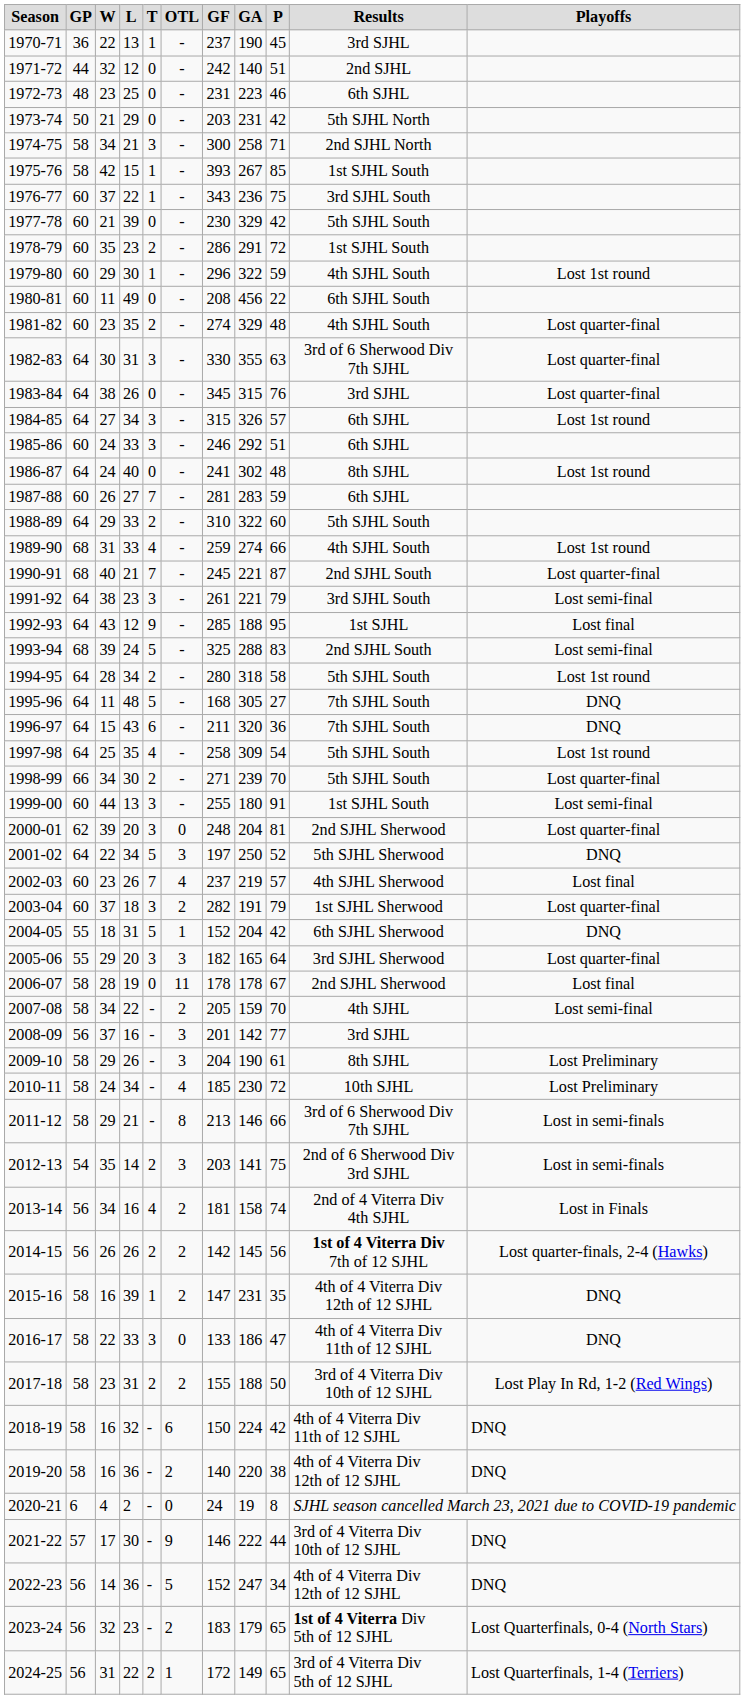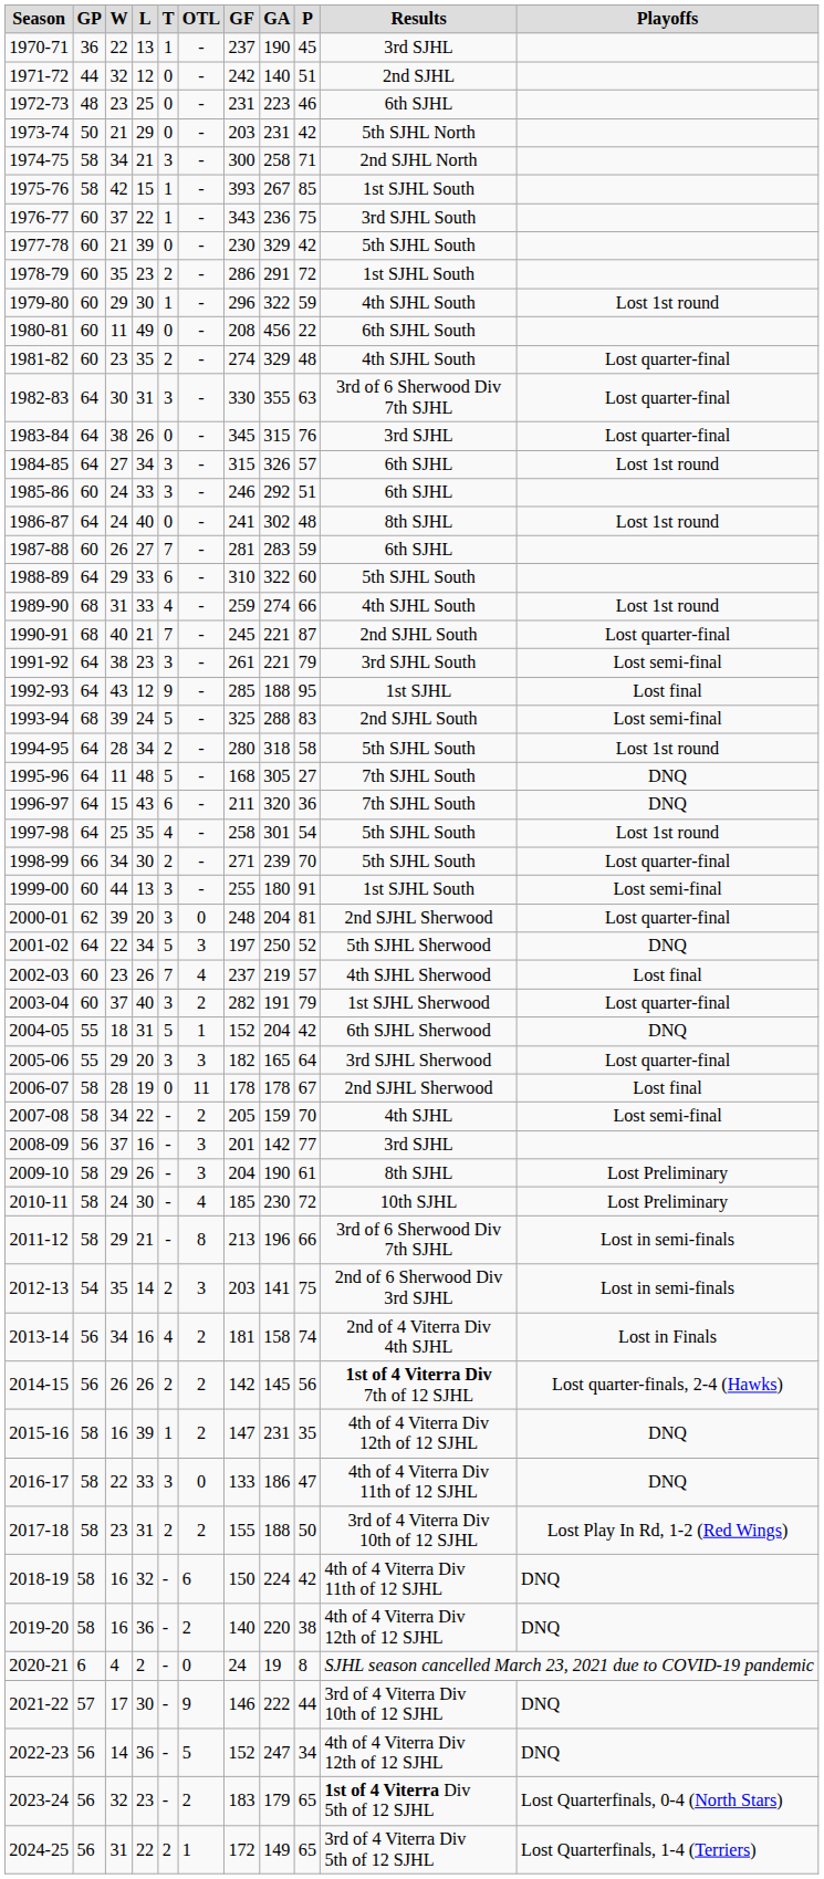 <table class="wikitable">
 <tr align="center"  bgcolor="#dddddd">
 <td><strong>Season</strong></td>
 <td><strong>GP</strong></td>
 <td><strong>W</strong></td>
 <td><strong>L</strong></td>
 <td><strong>T</strong></td>
 <td><strong>OTL</strong></td>
 <td><strong>GF</strong></td>
 <td><strong>GA</strong></td>
 <td><strong>P</strong></td>
 <td><strong>Results</strong></td>
 <td><strong>Playoffs</strong></td>
 </tr>
 <tr align="center">
 <td>1970-71</td>
 <td>36</td>
 <td>22</td>
 <td>13</td>
 <td>1</td>
 <td>-</td>
 <td>237</td>
 <td>190</td>
 <td>45</td>
 <td>3rd SJHL</td>
 <td></td>
 </tr>
 <tr align="center">
 <td>1971-72</td>
 <td>44</td>
 <td>32</td>
 <td>12</td>
 <td>0</td>
 <td>-</td>
 <td>242</td>
 <td>140</td>
 <td>51</td>
 <td>2nd SJHL</td>
 <td></td>
 </tr>
 <tr align="center">
 <td>1972-73</td>
 <td>48</td>
 <td>23</td>
 <td>25</td>
 <td>0</td>
 <td>-</td>
 <td>231</td>
 <td>223</td>
 <td>46</td>
 <td>6th SJHL</td>
 <td></td>
 </tr>
 <tr align="center">
 <td>1973-74</td>
 <td>50</td>
 <td>21</td>
 <td>29</td>
 <td>0</td>
 <td>-</td>
 <td>203</td>
 <td>231</td>
 <td>42</td>
 <td>5th SJHL North</td>
 <td></td>
 </tr>
 <tr align="center">
 <td>1974-75</td>
 <td>58</td>
 <td>34</td>
 <td>21</td>
 <td>3</td>
 <td>-</td>
 <td>300</td>
 <td>258</td>
 <td>71</td>
 <td>2nd SJHL North</td>
 <td></td>
 </tr>
 <tr align="center">
 <td>1975-76</td>
 <td>58</td>
 <td>42</td>
 <td>15</td>
 <td>1</td>
 <td>-</td>
 <td>393</td>
 <td>267</td>
 <td>85</td>
 <td>1st SJHL South</td>
 <td></td>
 </tr>
 <tr align="center">
 <td>1976-77</td>
 <td>60</td>
 <td>37</td>
 <td>22</td>
 <td>1</td>
 <td>-</td>
 <td>343</td>
 <td>236</td>
 <td>75</td>
 <td>3rd SJHL South</td>
 <td></td>
 </tr>
 <tr align="center">
 <td>1977-78</td>
 <td>60</td>
 <td>21</td>
 <td>39</td>
 <td>0</td>
 <td>-</td>
 <td>230</td>
 <td>329</td>
 <td>42</td>
 <td>5th SJHL South</td>
 <td></td>
 </tr>
 <tr align="center">
 <td>1978-79</td>
 <td>60</td>
 <td>35</td>
 <td>23</td>
 <td>2</td>
 <td>-</td>
 <td>286</td>
 <td>291</td>
 <td>72</td>
 <td>1st SJHL South</td>
 <td></td>
 </tr>
 <tr align="center">
 <td>1979-80</td>
 <td>60</td>
 <td>29</td>
 <td>30</td>
 <td>1</td>
 <td>-</td>
 <td>296</td>
 <td>322</td>
 <td>59</td>
 <td>4th SJHL South</td>
 <td>Lost 1st round</td>
 </tr>
 <tr align="center">
 <td>1980-81</td>
 <td>60</td>
 <td>11</td>
 <td>49</td>
 <td>0</td>
 <td>-</td>
 <td>208</td>
 <td>456</td>
 <td>22</td>
 <td>6th SJHL South</td>
 <td></td>
 </tr>
 <tr align="center">
 <td>1981-82</td>
 <td>60</td>
 <td>23</td>
 <td>35</td>
 <td>2</td>
 <td>-</td>
 <td>274</td>
 <td>329</td>
 <td>48</td>
 <td>4th SJHL South</td>
 <td>Lost quarter-final</td>
 </tr>
 <tr align="center">
 <td>1982-83</td>
 <td>64</td>
 <td>30</td>
 <td>31</td>
 <td>3</td>
 <td>-</td>
 <td>330</td>
 <td>355</td>
 <td>63</td>
 <td>3rd of 6 Sherwood Div<br>7th SJHL</td>
 <td>Lost quarter-final</td>
 </tr>
 <tr align="center">
 <td>1983-84</td>
 <td>64</td>
 <td>38</td>
 <td>26</td>
 <td>0</td>
 <td>-</td>
 <td>345</td>
 <td>315</td>
 <td>76</td>
 <td>3rd SJHL</td>
 <td>Lost quarter-final</td>
 </tr>
 <tr align="center">
 <td>1984-85</td>
 <td>64</td>
 <td>27</td>
 <td>34</td>
 <td>3</td>
 <td>-</td>
 <td>315</td>
 <td>326</td>
 <td>57</td>
 <td>6th SJHL</td>
 <td>Lost 1st round</td>
 </tr>
 <tr align="center">
 <td>1985-86</td>
 <td>60</td>
 <td>24</td>
 <td>33</td>
 <td>3</td>
 <td>-</td>
 <td>246</td>
 <td>292</td>
 <td>51</td>
 <td>6th SJHL</td>
 <td></td>
 </tr>
 <tr align="center">
 <td>1986-87</td>
 <td>64</td>
 <td>24</td>
 <td>40</td>
 <td>0</td>
 <td>-</td>
 <td>241</td>
 <td>302</td>
 <td>48</td>
 <td>8th SJHL</td>
 <td>Lost 1st round</td>
 </tr>
 <tr align="center">
 <td>1987-88</td>
 <td>60</td>
 <td>26</td>
 <td>27</td>
 <td>7</td>
 <td>-</td>
 <td>281</td>
 <td>283</td>
 <td>59</td>
 <td>6th SJHL</td>
 <td></td>
 </tr>
 <tr align="center">
 <td>1988-89</td>
 <td>64</td>
 <td>29</td>
 <td>33</td>
-<td>2</td>
+<td>6</td>
 <td>-</td>
 <td>310</td>
 <td>322</td>
 <td>60</td>
 <td>5th SJHL South</td>
 <td></td>
 </tr>
 <tr align="center">
 <td>1989-90</td>
 <td>68</td>
 <td>31</td>
 <td>33</td>
 <td>4</td>
 <td>-</td>
 <td>259</td>
 <td>274</td>
 <td>66</td>
 <td>4th SJHL South</td>
 <td>Lost 1st round</td>
 </tr>
 <tr align="center">
 <td>1990-91</td>
 <td>68</td>
 <td>40</td>
 <td>21</td>
 <td>7</td>
 <td>-</td>
 <td>245</td>
 <td>221</td>
 <td>87</td>
 <td>2nd SJHL South</td>
 <td>Lost quarter-final</td>
 </tr>
 <tr align="center">
 <td>1991-92</td>
 <td>64</td>
 <td>38</td>
 <td>23</td>
 <td>3</td>
 <td>-</td>
 <td>261</td>
 <td>221</td>
 <td>79</td>
 <td>3rd SJHL South</td>
 <td>Lost semi-final</td>
 </tr>
 <tr align="center">
 <td>1992-93</td>
 <td>64</td>
 <td>43</td>
 <td>12</td>
 <td>9</td>
 <td>-</td>
 <td>285</td>
 <td>188</td>
 <td>95</td>
 <td>1st SJHL</td>
 <td>Lost final</td>
 </tr>
 <tr align="center">
 <td>1993-94</td>
 <td>68</td>
 <td>39</td>
 <td>24</td>
 <td>5</td>
 <td>-</td>
 <td>325</td>
 <td>288</td>
 <td>83</td>
 <td>2nd SJHL South</td>
 <td>Lost semi-final</td>
 </tr>
 <tr align="center">
 <td>1994-95</td>
 <td>64</td>
 <td>28</td>
 <td>34</td>
 <td>2</td>
 <td>-</td>
 <td>280</td>
 <td>318</td>
 <td>58</td>
 <td>5th SJHL South</td>
 <td>Lost 1st round</td>
 </tr>
 <tr align="center">
 <td>1995-96</td>
 <td>64</td>
 <td>11</td>
 <td>48</td>
 <td>5</td>
 <td>-</td>
 <td>168</td>
 <td>305</td>
 <td>27</td>
 <td>7th SJHL South</td>
 <td>DNQ</td>
 </tr>
 <tr align="center">
 <td>1996-97</td>
 <td>64</td>
 <td>15</td>
 <td>43</td>
 <td>6</td>
 <td>-</td>
 <td>211</td>
 <td>320</td>
 <td>36</td>
 <td>7th SJHL South</td>
 <td>DNQ</td>
 </tr>
 <tr align="center">
 <td>1997-98</td>
 <td>64</td>
 <td>25</td>
 <td>35</td>
 <td>4</td>
 <td>-</td>
 <td>258</td>
-<td>309</td>
+<td>301</td>
 <td>54</td>
 <td>5th SJHL South</td>
 <td>Lost 1st round</td>
 </tr>
 <tr align="center">
 <td>1998-99</td>
 <td>66</td>
 <td>34</td>
 <td>30</td>
 <td>2</td>
 <td>-</td>
 <td>271</td>
 <td>239</td>
 <td>70</td>
 <td>5th SJHL South</td>
 <td>Lost quarter-final</td>
 </tr>
 <tr align="center">
 <td>1999-00</td>
 <td>60</td>
 <td>44</td>
 <td>13</td>
 <td>3</td>
 <td>-</td>
 <td>255</td>
 <td>180</td>
 <td>91</td>
 <td>1st SJHL South</td>
 <td>Lost semi-final</td>
 </tr>
 <tr align="center">
 <td>2000-01</td>
 <td>62</td>
 <td>39</td>
 <td>20</td>
 <td>3</td>
 <td>0</td>
 <td>248</td>
 <td>204</td>
 <td>81</td>
 <td>2nd SJHL Sherwood</td>
 <td>Lost quarter-final</td>
 </tr>
 <tr align="center">
 <td>2001-02</td>
 <td>64</td>
 <td>22</td>
 <td>34</td>
 <td>5</td>
 <td>3</td>
 <td>197</td>
 <td>250</td>
 <td>52</td>
 <td>5th SJHL Sherwood</td>
 <td>DNQ</td>
 </tr>
 <tr align="center">
 <td>2002-03</td>
 <td>60</td>
 <td>23</td>
 <td>26</td>
 <td>7</td>
 <td>4</td>
 <td>237</td>
 <td>219</td>
 <td>57</td>
 <td>4th SJHL Sherwood</td>
 <td>Lost final</td>
 </tr>
 <tr align="center">
 <td>2003-04</td>
 <td>60</td>
 <td>37</td>
-<td>18</td>
+<td>40</td>
 <td>3</td>
 <td>2</td>
 <td>282</td>
 <td>191</td>
 <td>79</td>
 <td>1st SJHL Sherwood</td>
 <td>Lost quarter-final</td>
 </tr>
 <tr align="center">
 <td>2004-05</td>
 <td>55</td>
 <td>18</td>
 <td>31</td>
 <td>5</td>
 <td>1</td>
 <td>152</td>
 <td>204</td>
 <td>42</td>
 <td>6th SJHL Sherwood</td>
 <td>DNQ</td>
 </tr>
 <tr align="center">
 <td>2005-06</td>
 <td>55</td>
 <td>29</td>
 <td>20</td>
 <td>3</td>
 <td>3</td>
 <td>182</td>
 <td>165</td>
 <td>64</td>
 <td>3rd SJHL Sherwood</td>
 <td>Lost quarter-final</td>
 </tr>
 <tr align="center">
 <td>2006-07</td>
 <td>58</td>
 <td>28</td>
 <td>19</td>
 <td>0</td>
 <td>11</td>
 <td>178</td>
 <td>178</td>
 <td>67</td>
 <td>2nd SJHL Sherwood</td>
 <td>Lost final</td>
 </tr>
 <tr align="center">
 <td>2007-08</td>
 <td>58</td>
 <td>34</td>
 <td>22</td>
 <td>-</td>
 <td>2</td>
 <td>205</td>
 <td>159</td>
 <td>70</td>
 <td>4th SJHL</td>
 <td>Lost semi-final</td>
 </tr>
 <tr align="center">
 <td>2008-09</td>
 <td>56</td>
 <td>37</td>
 <td>16</td>
 <td>-</td>
 <td>3</td>
 <td>201</td>
 <td>142</td>
 <td>77</td>
 <td>3rd SJHL</td>
 <td></td>
 </tr>
 <tr align="center">
 <td>2009-10</td>
 <td>58</td>
 <td>29</td>
 <td>26</td>
 <td>-</td>
 <td>3</td>
 <td>204</td>
 <td>190</td>
 <td>61</td>
 <td>8th SJHL</td>
 <td>Lost Preliminary</td>
 </tr>
 <tr align="center">
 <td>2010-11</td>
 <td>58</td>
 <td>24</td>
-<td>34</td>
+<td>30</td>
 <td>-</td>
 <td>4</td>
 <td>185</td>
 <td>230</td>
 <td>72</td>
 <td>10th SJHL</td>
 <td>Lost Preliminary</td>
 </tr>
 <tr align="center">
 <td>2011-12</td>
 <td>58</td>
 <td>29</td>
 <td>21</td>
 <td>-</td>
 <td>8</td>
 <td>213</td>
-<td>146</td>
+<td>196</td>
 <td>66</td>
 <td>3rd of 6 Sherwood Div<br>7th SJHL</td>
 <td>Lost in semi-finals</td>
 </tr>
 <tr align="center">
 <td>2012-13</td>
 <td>54</td>
 <td>35</td>
 <td>14</td>
 <td>2</td>
 <td>3</td>
 <td>203</td>
 <td>141</td>
 <td>75</td>
 <td>2nd of 6 Sherwood Div<br>3rd SJHL</td>
 <td>Lost in semi-finals</td>
 </tr>
 <tr align="center">
 <td>2013-14</td>
 <td>56</td>
 <td>34</td>
 <td>16</td>
 <td>4</td>
 <td>2</td>
 <td>181</td>
 <td>158</td>
 <td>74</td>
 <td>2nd of 4 Viterra Div<br>4th SJHL</td>
 <td>Lost in Finals</td>
 </tr>
 <tr align="center">
 <td>2014-15</td>
 <td>56</td>
 <td>26</td>
 <td>26</td>
 <td>2</td>
 <td>2</td>
 <td>142</td>
 <td>145</td>
 <td>56</td>
 <td><strong>1st of 4 Viterra Div</strong><br>7th of 12 SJHL</td>
 <td>Lost quarter-finals, 2-4 (<a href='#'>Hawks</a>)</td>
 </tr>
 <tr align="center">
 <td>2015-16</td>
 <td>58</td>
 <td>16</td>
 <td>39</td>
 <td>1</td>
 <td>2</td>
 <td>147</td>
 <td>231</td>
 <td>35</td>
 <td>4th of 4 Viterra Div<br>12th of 12 SJHL</td>
 <td>DNQ</td>
 </tr>
 <tr align="center">
 <td>2016-17</td>
 <td>58</td>
 <td>22</td>
 <td>33</td>
 <td>3</td>
 <td>0</td>
 <td>133</td>
 <td>186</td>
 <td>47</td>
 <td>4th of 4 Viterra Div<br>11th of 12 SJHL</td>
 <td>DNQ</td>
 </tr>
 <tr align="center">
 <td>2017-18</td>
 <td>58</td>
 <td>23</td>
 <td>31</td>
 <td>2</td>
 <td>2</td>
 <td>155</td>
 <td>188</td>
 <td>50</td>
 <td>3rd of 4 Viterra Div<br>10th of 12 SJHL</td>
 <td>Lost Play In Rd, 1-2 (<a href='#'>Red Wings</a>)</td>
 </tr>
 <tr>
 <td>2018-19</td>
 <td>58</td>
 <td>16</td>
 <td>32</td>
 <td>-</td>
 <td>6</td>
 <td>150</td>
 <td>224</td>
 <td>42</td>
 <td>4th of 4 Viterra Div<br>11th of 12 SJHL</td>
 <td>DNQ</td>
 </tr>
 <tr>
 <td>2019-20</td>
 <td>58</td>
 <td>16</td>
 <td>36</td>
 <td>-</td>
 <td>2</td>
 <td>140</td>
 <td>220</td>
 <td>38</td>
 <td>4th of 4 Viterra Div<br>12th of 12 SJHL</td>
 <td>DNQ</td>
 </tr>
 <tr>
 <td>2020-21</td>
 <td>6</td>
 <td>4</td>
 <td>2</td>
 <td>-</td>
 <td>0</td>
 <td>24</td>
 <td>19</td>
 <td>8</td>
 <td colspan="2"><em>SJHL season cancelled March 23, 2021 due to COVID-19 pandemic</em></td>
 </tr>
 <tr>
 <td>2021-22</td>
 <td>57</td>
 <td>17</td>
 <td>30</td>
 <td>-</td>
 <td>9</td>
 <td>146</td>
 <td>222</td>
 <td>44</td>
 <td>3rd of 4 Viterra Div<br>10th of 12 SJHL</td>
 <td>DNQ</td>
 </tr>
 <tr>
 <td>2022-23</td>
 <td>56</td>
 <td>14</td>
 <td>36</td>
 <td>-</td>
 <td>5</td>
 <td>152</td>
 <td>247</td>
 <td>34</td>
 <td>4th of 4 Viterra Div<br>12th of 12 SJHL</td>
 <td>DNQ</td>
 </tr>
 <tr>
 <td>2023-24</td>
 <td>56</td>
 <td>32</td>
 <td>23</td>
 <td>-</td>
 <td>2</td>
 <td>183</td>
 <td>179</td>
 <td>65</td>
 <td><strong>1st of 4 Viterra</strong> Div  <br>5th of 12 SJHL</td>
 <td>Lost Quarterfinals, 0-4 (<a href='#'>North Stars</a>)</td>
 </tr>
 <tr>
 <td>2024-25</td>
 <td>56</td>
 <td>31</td>
 <td>22</td>
 <td>2</td>
 <td>1</td>
 <td>172</td>
 <td>149</td>
 <td>65</td>
 <td>3rd of 4 Viterra Div  <br>5th of 12 SJHL</td>
 <td>Lost Quarterfinals, 1-4 (<a href='#'>Terriers</a>)</td>
 </tr>
 </table>
